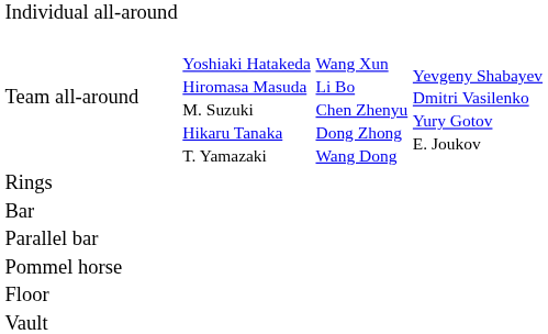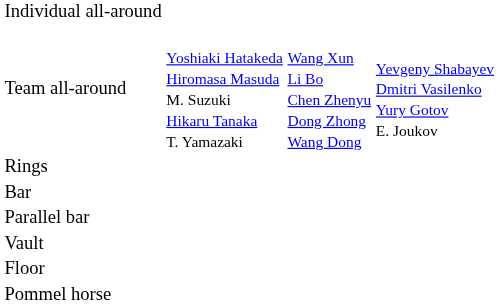 <table>
 <tr>
 <td>Individual all-around</td>
 <td></td>
 <td></td>
 <td><br></td>
 </tr>
 <tr>
 <td>Team all-around</td>
 <td><br><small><a href='#'>Yoshiaki Hatakeda</a><br><a href='#'>Hiromasa Masuda</a><br>M. Suzuki<br><a href='#'>Hikaru Tanaka</a><br>T. Yamazaki</small></td>
 <td><br><small><a href='#'>Wang Xun</a><br><a href='#'>Li Bo</a><br><a href='#'>Chen Zhenyu</a><br><a href='#'>Dong Zhong</a><br><a href='#'>Wang Dong</a></small></td>
 <td><br><small><a href='#'>Yevgeny Shabayev</a><br><a href='#'>Dmitri Vasilenko</a><br><a href='#'>Yury Gotov</a><br>E. Joukov</small></td>
 </tr>
 <tr>
 <td>Rings</td>
 <td></td>
 <td></td>
 <td><br></td>
 </tr>
 <tr>
 <td>Bar</td>
 <td></td>
 <td></td>
 <td></td>
 </tr>
 <tr>
 <td>Parallel bar</td>
 <td></td>
 <td></td>
 <td></td>
 </tr>
 <tr>
-<td>Pommel horse</td>
+<td>Vault</td>
 <td></td>
 <td></td>
-<td><br></td>
+<td></td>
 </tr>
 <tr>
 <td>Floor</td>
 <td></td>
 <td></td>
 <td></td>
 </tr>
 <tr>
-<td>Vault</td>
+<td>Pommel horse</td>
 <td></td>
 <td></td>
-<td></td>
+<td><br></td>
 </tr>
 </table>
